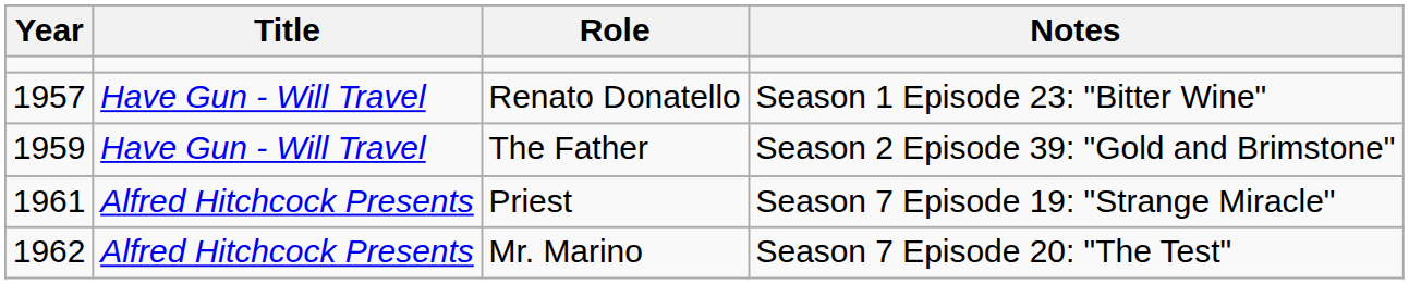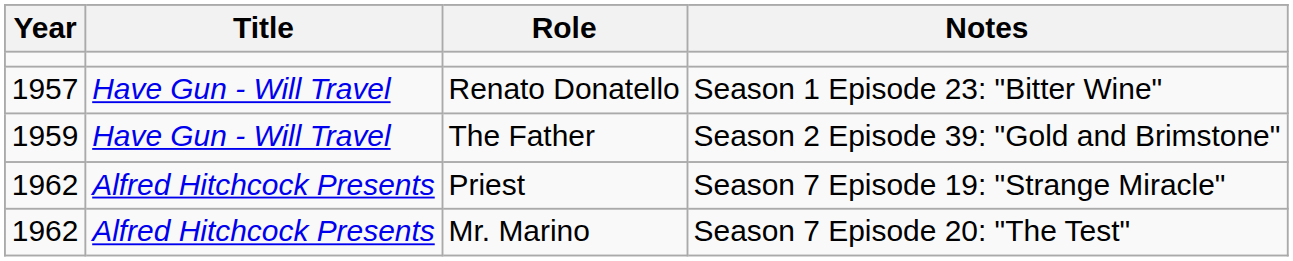 <table class="wikitable plainrowheaders sortable">
 <tr>
 <th scope="col">Year</th>
 <th scope="col">Title</th>
 <th scope="col">Role</th>
 <th scope="col" class="unsortable">Notes</th>
 </tr>
 <tr>
 <td></td>
 <td></td>
 <td></td>
 <td></td>
 </tr>
 <tr>
 <td>1957</td>
 <td><em><a href='#'>Have Gun - Will Travel</a></em></td>
 <td>Renato Donatello</td>
 <td>Season 1 Episode 23: "Bitter Wine"</td>
 </tr>
 <tr>
 <td>1959</td>
 <td><em><a href='#'>Have Gun - Will Travel</a></em></td>
 <td>The Father</td>
 <td>Season 2 Episode 39: "Gold and Brimstone"</td>
 </tr>
 <tr>
-<td>1961</td>
+<td>1962</td>
 <td><em><a href='#'>Alfred Hitchcock Presents</a></em></td>
 <td>Priest</td>
 <td>Season 7 Episode 19: "Strange Miracle"</td>
 </tr>
 <tr>
 <td>1962</td>
 <td><em><a href='#'>Alfred Hitchcock Presents</a></em></td>
 <td>Mr. Marino</td>
 <td>Season 7 Episode 20: "The Test"</td>
 </tr>
 </table>
